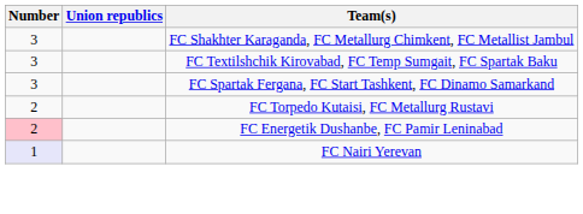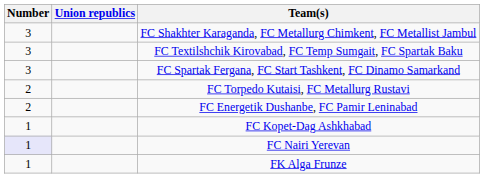 <table class="wikitable" style="text-align:center">
 <tr>
 <th>Number</th>
 <th><a href='#'>Union republics</a></th>
 <th>Team(s)</th>
 </tr>
 <tr>
 <td rowspan="1">3</td>
 <td align="left"></td>
 <td><a href='#'>FC Shakhter Karaganda</a>, <a href='#'>FC Metallurg Chimkent</a>, <a href='#'>FC Metallist Jambul</a></td>
 </tr>
 <tr>
 <td rowspan="1">3</td>
 <td align="left"></td>
 <td><a href='#'>FC Textilshchik Kirovabad</a>, <a href='#'>FC Temp Sumgait</a>, <a href='#'>FC Spartak Baku</a></td>
 </tr>
 <tr>
 <td rowspan="1">3</td>
 <td align="left"></td>
 <td><a href='#'>FC Spartak Fergana</a>, <a href='#'>FC Start Tashkent</a>, <a href='#'>FC Dinamo Samarkand</a></td>
 </tr>
 <tr>
 <td rowspan="1">2</td>
 <td align="left"></td>
 <td><a href='#'>FC Torpedo Kutaisi</a>, <a href='#'>FC Metallurg Rustavi</a></td>
 </tr>
 <tr>
-<td rowspan="1" style="background: pink;">2</td>
+<td rowspan="1">2</td>
 <td align="left"></td>
 <td><a href='#'>FC Energetik Dushanbe</a>, <a href='#'>FC Pamir Leninabad</a></td>
+</tr>
+<tr>
+<td rowspan="1">1</td>
+<td align="left"></td>
+<td><a href='#'>FC Kopet-Dag Ashkhabad</a></td>
 </tr>
 <tr>
 <td rowspan="1" style="background: lavender;">1</td>
 <td align="left"></td>
 <td><a href='#'>FC Nairi Yerevan</a></td>
 </tr>
+<tr>
+<td rowspan="1">1</td>
+<td align="left"></td>
+<td><a href='#'>FK Alga Frunze</a></td>
+</tr>
 </table>
